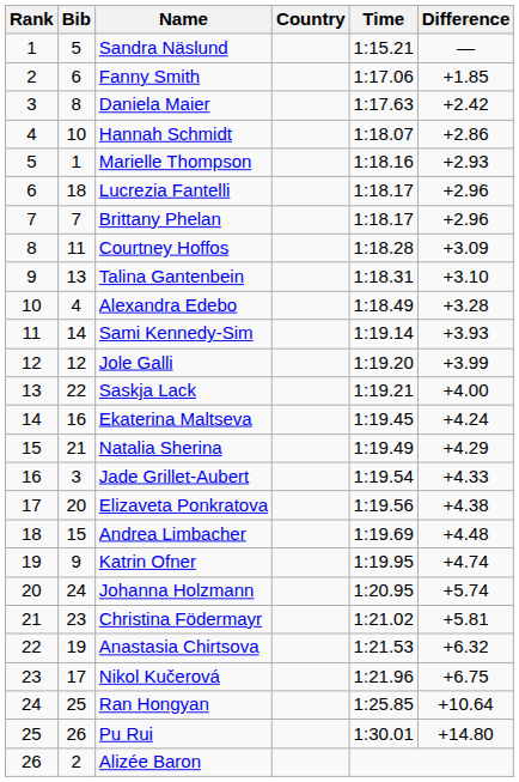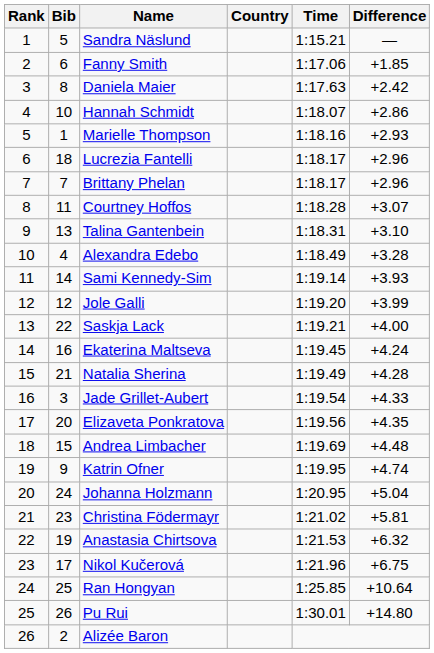 <table class="wikitable sortable" style="text-align:center">
 <tr>
 <th>Rank</th>
 <th>Bib</th>
 <th>Name</th>
 <th>Country</th>
 <th>Time</th>
 <th>Difference</th>
 </tr>
 <tr>
 <td>1</td>
 <td>5</td>
 <td align=left><a href='#'>Sandra Näslund</a></td>
 <td align=left></td>
 <td>1:15.21</td>
 <td>—</td>
 </tr>
 <tr>
 <td>2</td>
 <td>6</td>
 <td align=left><a href='#'>Fanny Smith</a></td>
 <td align=left></td>
 <td>1:17.06</td>
 <td>+1.85</td>
 </tr>
 <tr>
 <td>3</td>
 <td>8</td>
 <td align=left><a href='#'>Daniela Maier</a></td>
 <td align=left></td>
 <td>1:17.63</td>
 <td>+2.42</td>
 </tr>
 <tr>
 <td>4</td>
 <td>10</td>
 <td align=left><a href='#'>Hannah Schmidt</a></td>
 <td align=left></td>
 <td>1:18.07</td>
 <td>+2.86</td>
 </tr>
 <tr>
 <td>5</td>
 <td>1</td>
 <td align=left><a href='#'>Marielle Thompson</a></td>
 <td align=left></td>
 <td>1:18.16</td>
 <td>+2.93</td>
 </tr>
 <tr>
 <td>6</td>
 <td>18</td>
 <td align=left><a href='#'>Lucrezia Fantelli</a></td>
 <td align=left></td>
 <td>1:18.17</td>
 <td>+2.96</td>
 </tr>
 <tr>
 <td>7</td>
 <td>7</td>
 <td align=left><a href='#'>Brittany Phelan</a></td>
 <td align=left></td>
 <td>1:18.17</td>
 <td>+2.96</td>
 </tr>
 <tr>
 <td>8</td>
 <td>11</td>
 <td align=left><a href='#'>Courtney Hoffos</a></td>
 <td align=left></td>
 <td>1:18.28</td>
-<td>+3.09</td>
+<td>+3.07</td>
 </tr>
 <tr>
 <td>9</td>
 <td>13</td>
 <td align=left><a href='#'>Talina Gantenbein</a></td>
 <td align=left></td>
 <td>1:18.31</td>
 <td>+3.10</td>
 </tr>
 <tr>
 <td>10</td>
 <td>4</td>
 <td align=left><a href='#'>Alexandra Edebo</a></td>
 <td align=left></td>
 <td>1:18.49</td>
 <td>+3.28</td>
 </tr>
 <tr>
 <td>11</td>
 <td>14</td>
 <td align=left><a href='#'>Sami Kennedy-Sim</a></td>
 <td align=left></td>
 <td>1:19.14</td>
 <td>+3.93</td>
 </tr>
 <tr>
 <td>12</td>
 <td>12</td>
 <td align=left><a href='#'>Jole Galli</a></td>
 <td align=left></td>
 <td>1:19.20</td>
 <td>+3.99</td>
 </tr>
 <tr>
 <td>13</td>
 <td>22</td>
 <td align=left><a href='#'>Saskja Lack</a></td>
 <td align=left></td>
 <td>1:19.21</td>
 <td>+4.00</td>
 </tr>
 <tr>
 <td>14</td>
 <td>16</td>
 <td align=left><a href='#'>Ekaterina Maltseva</a></td>
 <td align=left></td>
 <td>1:19.45</td>
 <td>+4.24</td>
 </tr>
 <tr>
 <td>15</td>
 <td>21</td>
 <td align=left><a href='#'>Natalia Sherina</a></td>
 <td align=left></td>
 <td>1:19.49</td>
-<td>+4.29</td>
+<td>+4.28</td>
 </tr>
 <tr>
 <td>16</td>
 <td>3</td>
 <td align=left><a href='#'>Jade Grillet-Aubert</a></td>
 <td align=left></td>
 <td>1:19.54</td>
 <td>+4.33</td>
 </tr>
 <tr>
 <td>17</td>
 <td>20</td>
 <td align=left><a href='#'>Elizaveta Ponkratova</a></td>
 <td align=left></td>
 <td>1:19.56</td>
-<td>+4.38</td>
+<td>+4.35</td>
 </tr>
 <tr>
 <td>18</td>
 <td>15</td>
 <td align=left><a href='#'>Andrea Limbacher</a></td>
 <td align=left></td>
 <td>1:19.69</td>
 <td>+4.48</td>
 </tr>
 <tr>
 <td>19</td>
 <td>9</td>
 <td align=left><a href='#'>Katrin Ofner</a></td>
 <td align=left></td>
 <td>1:19.95</td>
 <td>+4.74</td>
 </tr>
 <tr>
 <td>20</td>
 <td>24</td>
 <td align=left><a href='#'>Johanna Holzmann</a></td>
 <td align=left></td>
 <td>1:20.95</td>
-<td>+5.74</td>
+<td>+5.04</td>
 </tr>
 <tr>
 <td>21</td>
 <td>23</td>
 <td align=left><a href='#'>Christina Födermayr</a></td>
 <td align=left></td>
 <td>1:21.02</td>
 <td>+5.81</td>
 </tr>
 <tr>
 <td>22</td>
 <td>19</td>
 <td align=left><a href='#'>Anastasia Chirtsova</a></td>
 <td align=left></td>
 <td>1:21.53</td>
 <td>+6.32</td>
 </tr>
 <tr>
 <td>23</td>
 <td>17</td>
 <td align=left><a href='#'>Nikol Kučerová</a></td>
 <td align=left></td>
 <td>1:21.96</td>
 <td>+6.75</td>
 </tr>
 <tr>
 <td>24</td>
 <td>25</td>
 <td align=left><a href='#'>Ran Hongyan</a></td>
 <td align=left></td>
 <td>1:25.85</td>
 <td>+10.64</td>
 </tr>
 <tr>
 <td>25</td>
 <td>26</td>
 <td align=left><a href='#'>Pu Rui</a></td>
 <td align=left></td>
 <td>1:30.01</td>
 <td>+14.80</td>
 </tr>
 <tr>
 <td>26</td>
 <td>2</td>
 <td align=left><a href='#'>Alizée Baron</a></td>
 <td align=left></td>
 <td colspan=2></td>
 </tr>
 </table>
